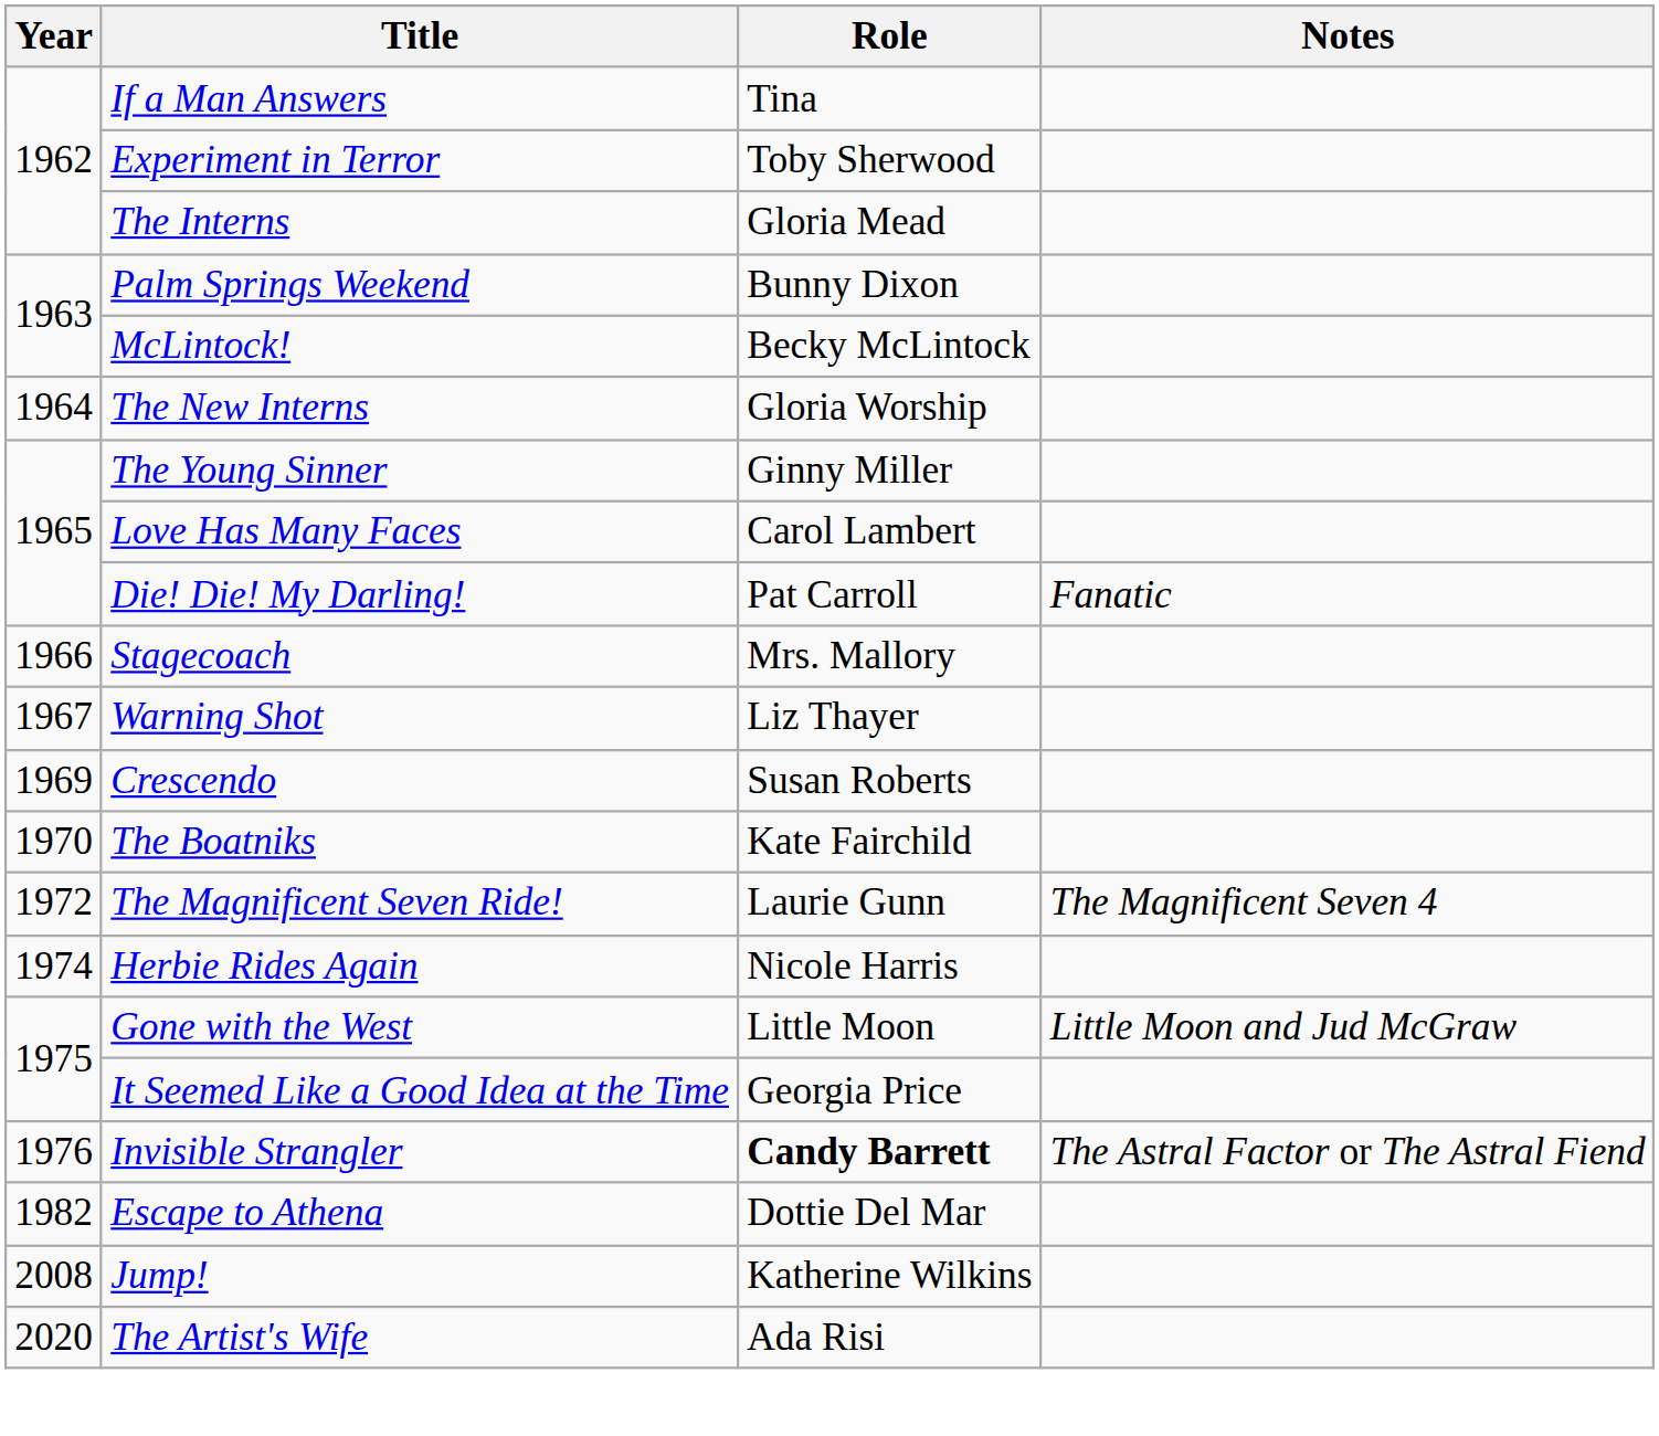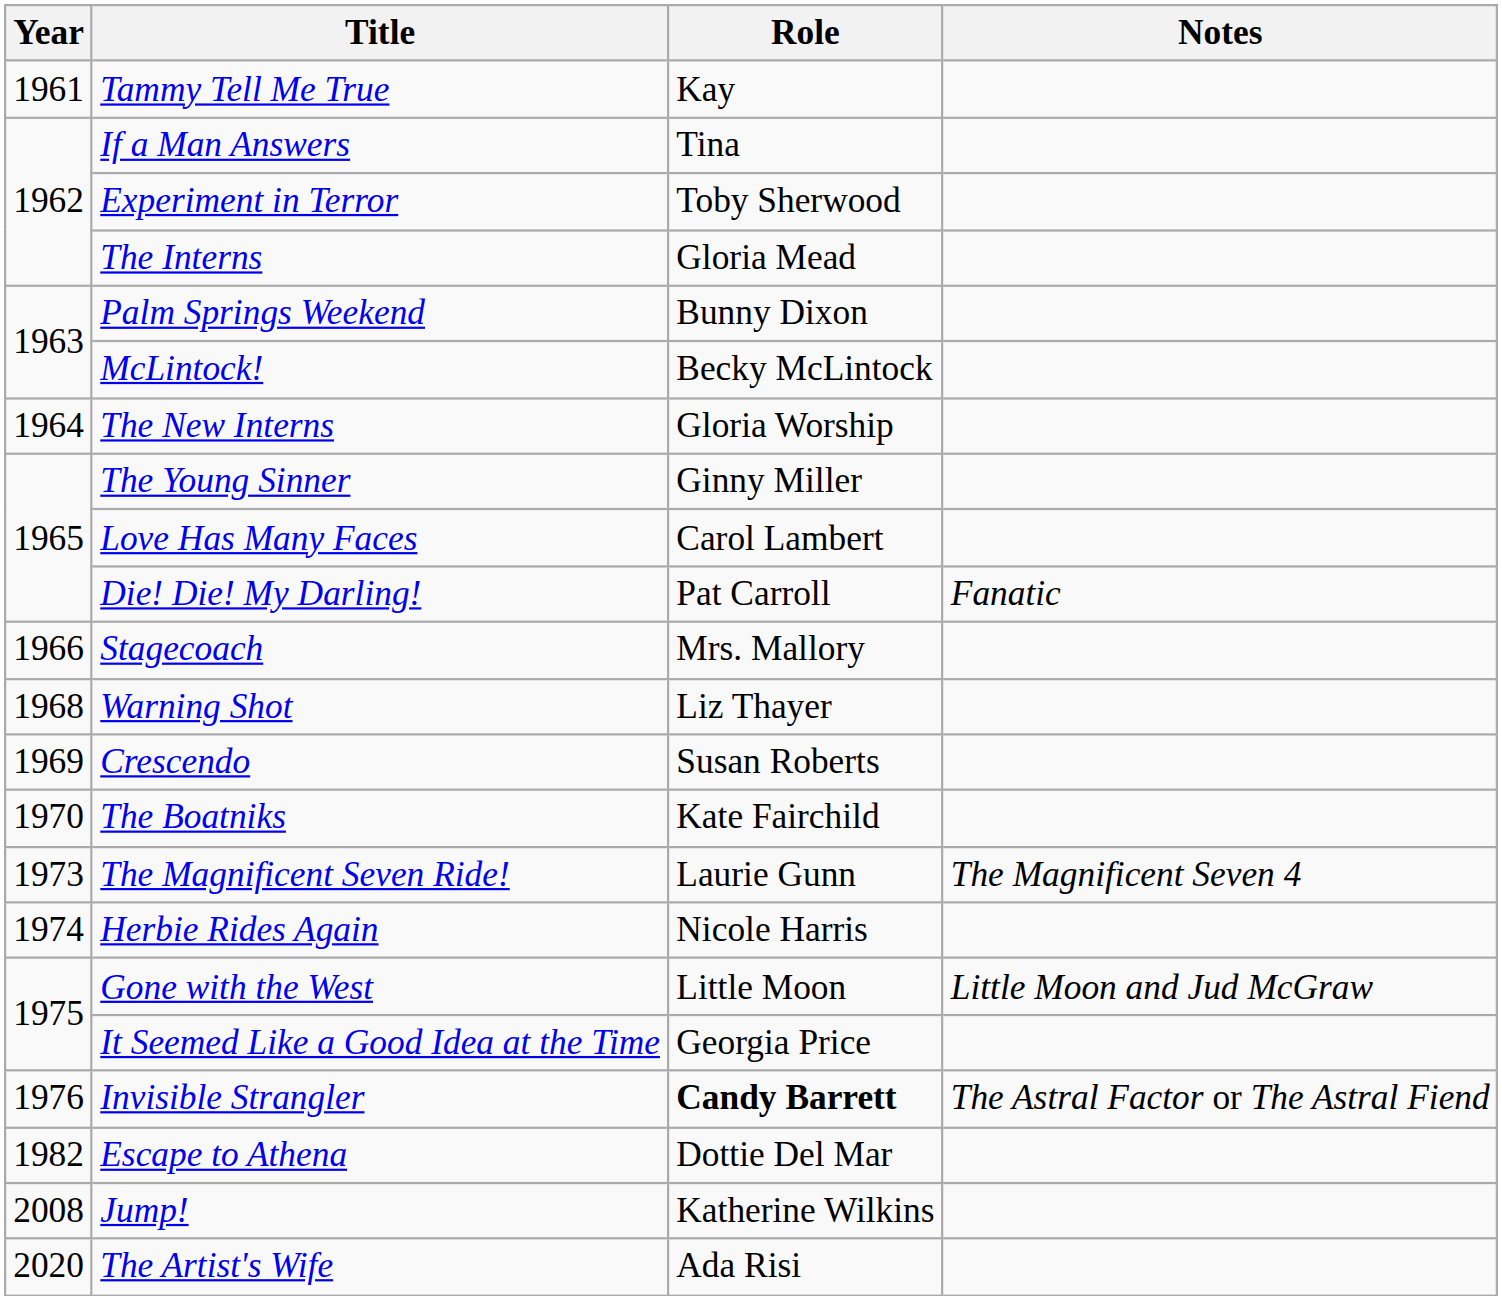 <table class="wikitable">
 <tr>
 <th>Year</th>
 <th>Title</th>
 <th>Role</th>
 <th>Notes</th>
+</tr>
+<tr>
+<td>1961</td>
+<td><em><a href='#'>Tammy Tell Me True</a></em></td>
+<td>Kay</td>
+<td></td>
 </tr>
 <tr>
 <td rowspan="3">1962</td>
 <td><em><a href='#'>If a Man Answers</a></em></td>
 <td>Tina</td>
 <td></td>
 </tr>
 <tr>
 <td><em><a href='#'>Experiment in Terror</a></em></td>
 <td>Toby Sherwood</td>
 <td></td>
 </tr>
 <tr>
 <td><em><a href='#'>The Interns</a></em></td>
 <td>Gloria Mead</td>
 <td></td>
 </tr>
 <tr>
 <td rowspan="2">1963</td>
 <td><em><a href='#'>Palm Springs Weekend</a></em></td>
 <td>Bunny Dixon</td>
 <td></td>
 </tr>
 <tr>
 <td><em><a href='#'>McLintock!</a></em></td>
 <td>Becky McLintock</td>
 <td></td>
 </tr>
 <tr>
 <td>1964</td>
 <td><em><a href='#'>The New Interns</a></em></td>
 <td>Gloria Worship</td>
 <td></td>
 </tr>
 <tr>
 <td rowspan="3">1965</td>
 <td><em><a href='#'>The Young Sinner</a></em></td>
 <td>Ginny Miller</td>
 <td></td>
 </tr>
 <tr>
 <td><em><a href='#'>Love Has Many Faces</a></em></td>
 <td>Carol Lambert</td>
 <td></td>
 </tr>
 <tr>
 <td><em><a href='#'>Die! Die! My Darling!</a></em></td>
 <td>Pat Carroll</td>
 <td> <em>Fanatic</em></td>
 </tr>
 <tr>
 <td>1966</td>
 <td><em><a href='#'>Stagecoach</a></em></td>
 <td>Mrs. Mallory</td>
 <td></td>
 </tr>
 <tr>
-<td>1967</td>
+<td>1968</td>
 <td><em><a href='#'>Warning Shot</a></em></td>
 <td>Liz Thayer</td>
 <td></td>
 </tr>
 <tr>
 <td>1969</td>
 <td><em><a href='#'>Crescendo</a></em></td>
 <td>Susan Roberts</td>
 <td></td>
 </tr>
 <tr>
 <td>1970</td>
 <td><em><a href='#'>The Boatniks</a></em></td>
 <td>Kate Fairchild</td>
 <td></td>
 </tr>
 <tr>
-<td>1972</td>
+<td>1973</td>
 <td><em><a href='#'>The Magnificent Seven Ride!</a></em></td>
 <td>Laurie Gunn</td>
 <td> <em>The Magnificent Seven 4</em></td>
 </tr>
 <tr>
 <td>1974</td>
 <td><em><a href='#'>Herbie Rides Again</a></em></td>
 <td>Nicole Harris</td>
 <td></td>
 </tr>
 <tr>
 <td rowspan="2">1975</td>
 <td><em><a href='#'>Gone with the West</a></em></td>
 <td>Little Moon</td>
 <td> <em>Little Moon and Jud McGraw</em></td>
 </tr>
 <tr>
 <td><em><a href='#'>It Seemed Like a Good Idea at the Time</a></em></td>
 <td>Georgia Price</td>
 <td></td>
 </tr>
 <tr>
 <td>1976</td>
 <td><em><a href='#'>Invisible Strangler</a></em></td>
 <td><strong>Candy Barrett</strong></td>
 <td> <em>The Astral Factor</em> or <em>The Astral Fiend</em></td>
 </tr>
 <tr>
 <td>1982</td>
 <td><em><a href='#'>Escape to Athena</a></em></td>
 <td>Dottie Del Mar</td>
 <td></td>
 </tr>
 <tr>
 <td>2008</td>
 <td><em><a href='#'>Jump!</a></em></td>
 <td>Katherine Wilkins</td>
 <td></td>
 </tr>
 <tr>
 <td>2020</td>
 <td><em><a href='#'>The Artist's Wife</a></em></td>
 <td>Ada Risi</td>
 <td></td>
 </tr>
 </table>
